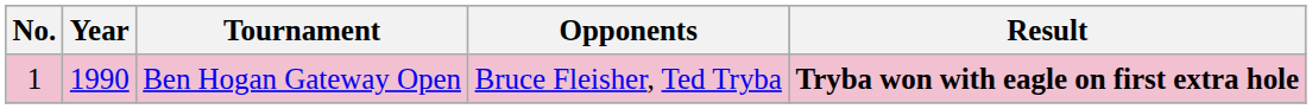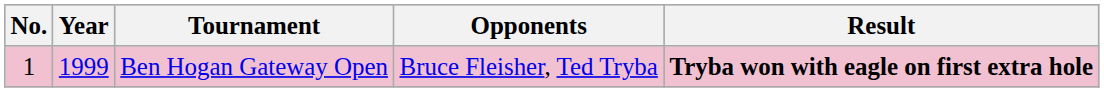 <table class="wikitable" style="font-size:95%;">
 <tr>
 <th>No.</th>
 <th>Year</th>
 <th>Tournament</th>
 <th>Opponents</th>
 <th>Result</th>
 </tr>
 <tr style="background:#F2C1D1;">
 <td align=center>1</td>
-<td><a href='#'>1990</a></td>
+<td><a href='#'>1999</a></td>
 <td><a href='#'>Ben Hogan Gateway Open</a></td>
 <td> <a href='#'>Bruce Fleisher</a>,  <a href='#'>Ted Tryba</a></td>
 <td><strong>Tryba won with eagle on first extra hole</strong></td>
 </tr>
 </table>
